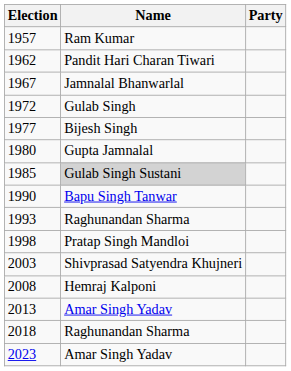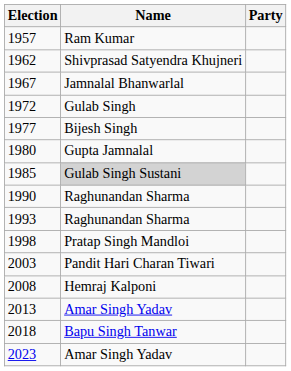 <table class="wikitable sortable">
 <tr>
 <th>Election</th>
 <th>Name</th>
 <th colspan="2">Party</th>
 </tr>
 <tr>
 <td>1957</td>
 <td>Ram Kumar</td>
 <td></td>
 </tr>
 <tr>
 <td>1962</td>
-<td>Pandit Hari Charan Tiwari</td>
+<td>Shivprasad Satyendra Khujneri</td>
 <td></td>
 </tr>
 <tr>
 <td>1967</td>
 <td>Jamnalal Bhanwarlal</td>
 <td></td>
 </tr>
 <tr>
 <td>1972</td>
 <td>Gulab Singh</td>
 </tr>
 <tr>
 <td>1977</td>
 <td>Bijesh Singh</td>
 <td></td>
 </tr>
 <tr>
 <td>1980</td>
 <td>Gupta Jamnalal</td>
 <td></td>
 </tr>
 <tr>
 <td>1985</td>
 <td style="background: lightgrey;">Gulab Singh Sustani</td>
 <td></td>
 </tr>
 <tr>
 <td>1990</td>
-<td><a href='#'>Bapu Singh Tanwar</a></td>
+<td>Raghunandan Sharma</td>
 <td></td>
 </tr>
 <tr>
 <td>1993</td>
 <td>Raghunandan Sharma</td>
 </tr>
 <tr>
 <td>1998</td>
 <td>Pratap Singh Mandloi</td>
 <td></td>
 </tr>
 <tr>
 <td>2003</td>
-<td>Shivprasad Satyendra Khujneri</td>
+<td>Pandit Hari Charan Tiwari</td>
 <td></td>
 </tr>
 <tr>
 <td>2008</td>
 <td>Hemraj Kalponi</td>
 <td></td>
 </tr>
 <tr>
 <td>2013</td>
 <td><a href='#'>Amar Singh Yadav</a></td>
 <td></td>
 </tr>
 <tr>
 <td>2018</td>
-<td>Raghunandan Sharma</td>
+<td><a href='#'>Bapu Singh Tanwar</a></td>
 <td></td>
 </tr>
 <tr>
 <td><a href='#'>2023</a></td>
 <td>Amar Singh Yadav</td>
 <td></td>
 </tr>
 </table>
